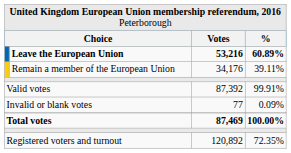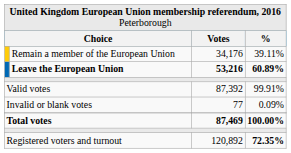 <table class="wikitable" style="text-align:right; font-size:100%;">
 <tr>
 <td colspan="4" bgcolor="#E9E9E9" align="center"><strong>United Kingdom European Union membership referendum, 2016</strong> <br>Peterborough</td>
 </tr>
 <tr bgcolor="#09a8ff" align="center">
 <th align="left" colspan="2" width="300">Choice</th>
 <th width="80">Votes</th>
 <th width="50">%</th>
 </tr>
 <tr>
+<td width="1" bgcolor="#ffcc08"></td>
+<td align="left">Remain a member of the European Union</td>
+<td>34,176</td>
+<td>39.11%</td>
+</tr>
+<tr>
 <td bgcolor="#0069b5"></td>
 <td align="left"><strong>Leave the European Union</strong></td>
 <td><strong>53,216</strong></td>
 <td><strong>60.89%</strong></td>
-</tr>
-<tr>
-<td width="1" bgcolor="#ffcc08"></td>
-<td align="left">Remain a member of the European Union</td>
-<td>34,176</td>
-<td>39.11%</td>
 </tr>
 <tr>
 <td colspan="4" bgcolor="#E9E9E9"></td>
 </tr>
 <tr>
 <td align="left" colspan="2">Valid votes</td>
 <td>87,392</td>
 <td>99.91%</td>
 </tr>
 <tr>
 <td align="left" colspan="2">Invalid or blank votes</td>
 <td>77</td>
 <td>0.09%</td>
 </tr>
 <tr>
 </tr>
 <tr style="font-weight:bold;">
 <td align="left" colspan="2">Total votes</td>
 <td>87,469</td>
 <td>100.00%</td>
 </tr>
 <tr>
 <td colspan="4" bgcolor="#E9E9E9"></td>
 </tr>
 <tr>
 <td align="left" colspan="2">Registered voters and turnout</td>
 <td>120,892</td>
-<td>72.35%</td>
+<td><strong>72.35%</strong></td>
 </tr>
 </table>
